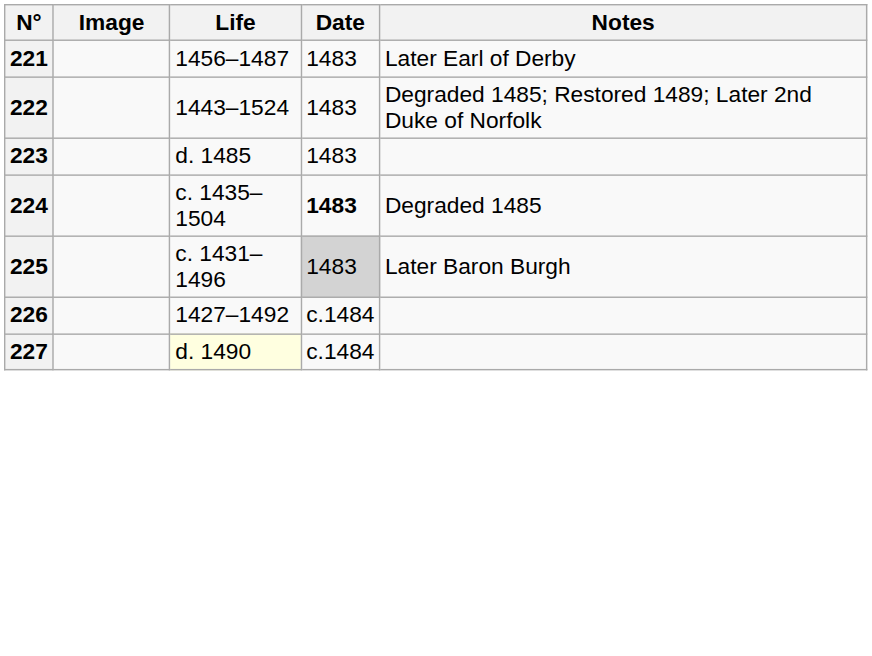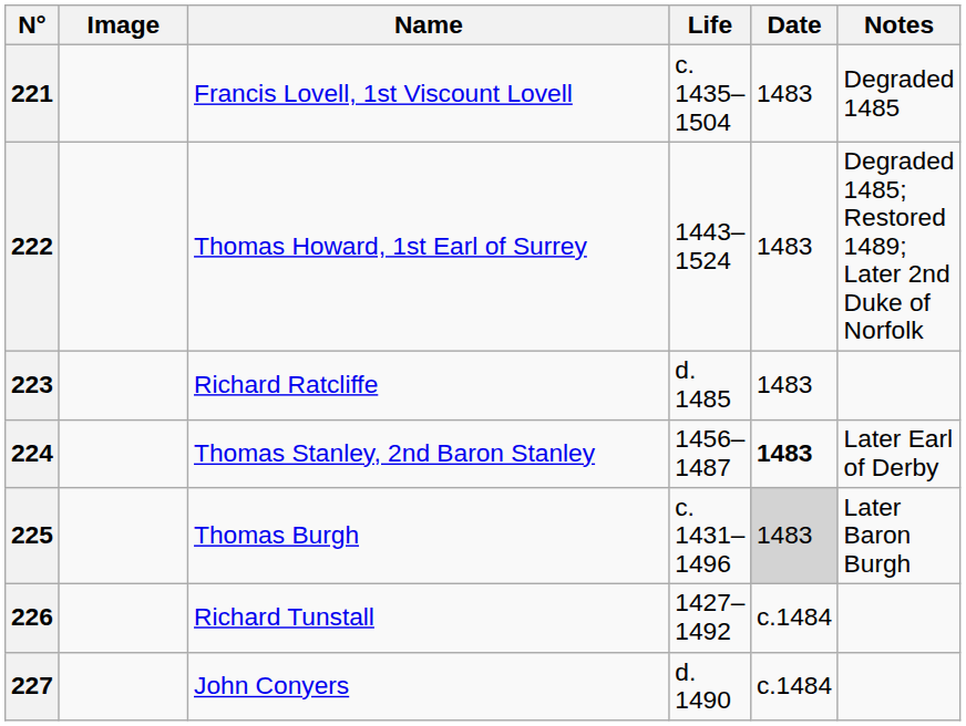 <table class="wikitable">
 <tr>
 <th>N°</th>
 <th style="width: 75px;">Image</th>
+<th style="width: 300px;">Name</th>
 <th>Life</th>
 <th>Date</th>
 <th>Notes</th>
 </tr>
 <tr id="Richard III">
 <th>221</th>
 <td></td>
-<td>1456–1487</td>
+<td><a href='#'>Francis Lovell, 1st Viscount Lovell</a></td>
+<td>c. 1435–1504</td>
 <td>1483</td>
-<td>Later Earl of Derby</td>
+<td>Degraded 1485</td>
 </tr>
 <tr>
 <th>222</th>
 <td></td>
+<td><a href='#'>Thomas Howard, 1st Earl of Surrey</a></td>
 <td>1443–1524</td>
 <td>1483</td>
 <td>Degraded 1485; Restored 1489; Later 2nd Duke of Norfolk</td>
 </tr>
 <tr>
 <th>223</th>
 <td></td>
+<td><a href='#'>Richard Ratcliffe</a></td>
 <td>d. 1485</td>
 <td>1483</td>
 <td></td>
 </tr>
 <tr>
 <th>224</th>
 <td></td>
-<td>c. 1435–1504</td>
+<td><a href='#'>Thomas Stanley, 2nd Baron Stanley</a></td>
+<td>1456–1487</td>
 <td><strong>1483</strong></td>
-<td>Degraded 1485</td>
+<td>Later Earl of Derby</td>
 </tr>
 <tr>
 <th>225</th>
 <td></td>
+<td><a href='#'>Thomas Burgh</a></td>
 <td>c. 1431–1496</td>
 <td style="background: lightgrey;">1483</td>
 <td>Later Baron Burgh</td>
 </tr>
 <tr>
 <th>226</th>
 <td></td>
+<td><a href='#'>Richard Tunstall</a></td>
 <td>1427–1492</td>
 <td>c.1484</td>
 <td></td>
 </tr>
 <tr>
 <th>227</th>
 <td></td>
-<td style="background: lightyellow;">d. 1490</td>
+<td><a href='#'>John Conyers</a></td>
+<td>d. 1490</td>
 <td>c.1484</td>
 <td></td>
 </tr>
 </table>
